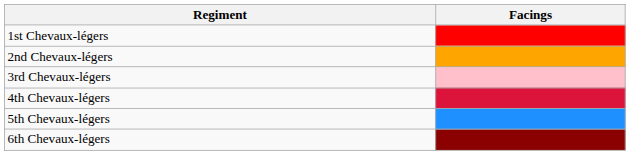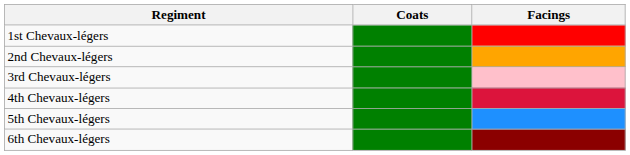 <table class="wikitable sortable" style="width:60%;">
 <tr>
 <th>Regiment</th>
+<th>Coats</th>
 <th>Facings</th>
 </tr>
 <tr>
 <td>1st Chevaux-légers</td>
+<td style="background:green;"></td>
 <td style="background:#f00;"></td>
 </tr>
 <tr>
 <td>2nd Chevaux-légers</td>
+<td style="background:green;"></td>
 <td style="background:orange;"></td>
 </tr>
 <tr>
 <td>3rd Chevaux-légers</td>
+<td style="background:green;"></td>
 <td style="background:pink;"></td>
 </tr>
 <tr>
 <td>4th Chevaux-légers</td>
+<td style="background:green;"></td>
 <td style="background:crimson;"></td>
 </tr>
 <tr>
 <td>5th Chevaux-légers</td>
+<td style="background:green;"></td>
 <td style="background:#1e90ff;"></td>
 </tr>
 <tr>
 <td>6th Chevaux-légers</td>
+<td style="background:green;"></td>
 <td style="background:darkRed;"></td>
 </tr>
 </table>
